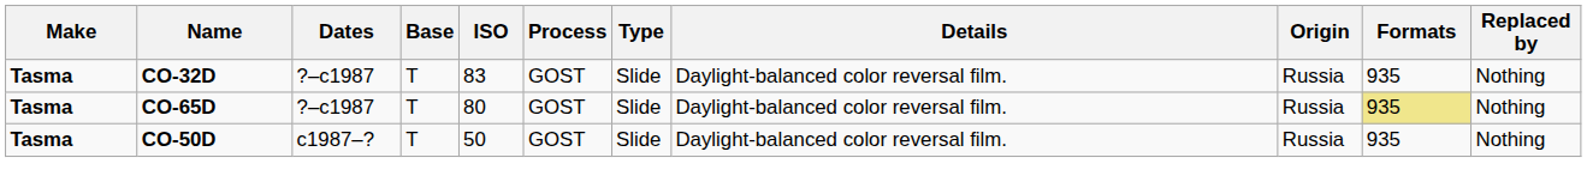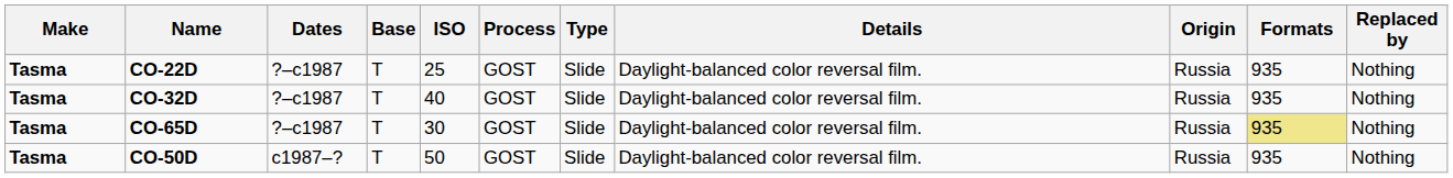 <table class="wikitable">
 <tr>
 <th scope="col" style="width: 100px;">Make</th>
 <th scope="col" style="width: 120px;">Name</th>
 <th scope="col" style="width: 80px;">Dates</th>
 <th scope="col" style="width: 30px;">Base</th>
 <th scope="col" style="width: 45px;">ISO</th>
 <th scope="col" style="width: 40px;">Process</th>
 <th scope="col" style="width: 40px;">Type</th>
 <th scope="col" style="width: 500px;">Details</th>
 <th scope="col" style="width: 60px;">Origin</th>
 <th scope="col" style="width: 80px;">Formats</th>
 <th scope="col" style="width: 80px;">Replaced by</th>
 </tr>
 <tr>
 <td><strong>Tasma</strong></td>
+<td><strong>CO-22D</strong></td>
+<td>?–c1987</td>
+<td>T</td>
+<td>25</td>
+<td>GOST</td>
+<td>Slide</td>
+<td>Daylight-balanced color reversal film.</td>
+<td>Russia</td>
+<td>935</td>
+<td>Nothing</td>
+</tr>
+<tr>
+<td><strong>Tasma</strong></td>
 <td><strong>CO-32D</strong></td>
 <td>?–c1987</td>
 <td>T</td>
-<td>83</td>
+<td>40</td>
 <td>GOST</td>
 <td>Slide</td>
 <td>Daylight-balanced color reversal film.</td>
 <td>Russia</td>
 <td>935</td>
 <td>Nothing</td>
 </tr>
 <tr>
 <td><strong>Tasma</strong></td>
 <td><strong>CO-65D</strong></td>
 <td>?–c1987</td>
 <td>T</td>
-<td>80</td>
+<td>30</td>
 <td>GOST</td>
 <td>Slide</td>
 <td>Daylight-balanced color reversal film.</td>
 <td>Russia</td>
 <td style="background: khaki;">935</td>
 <td>Nothing</td>
 </tr>
 <tr>
 <td><strong>Tasma</strong></td>
 <td><strong>CO-50D</strong></td>
 <td>c1987–?</td>
 <td>T</td>
 <td>50</td>
 <td>GOST</td>
 <td>Slide</td>
 <td>Daylight-balanced color reversal film.</td>
 <td>Russia</td>
 <td>935</td>
 <td>Nothing</td>
 </tr>
 </table>
